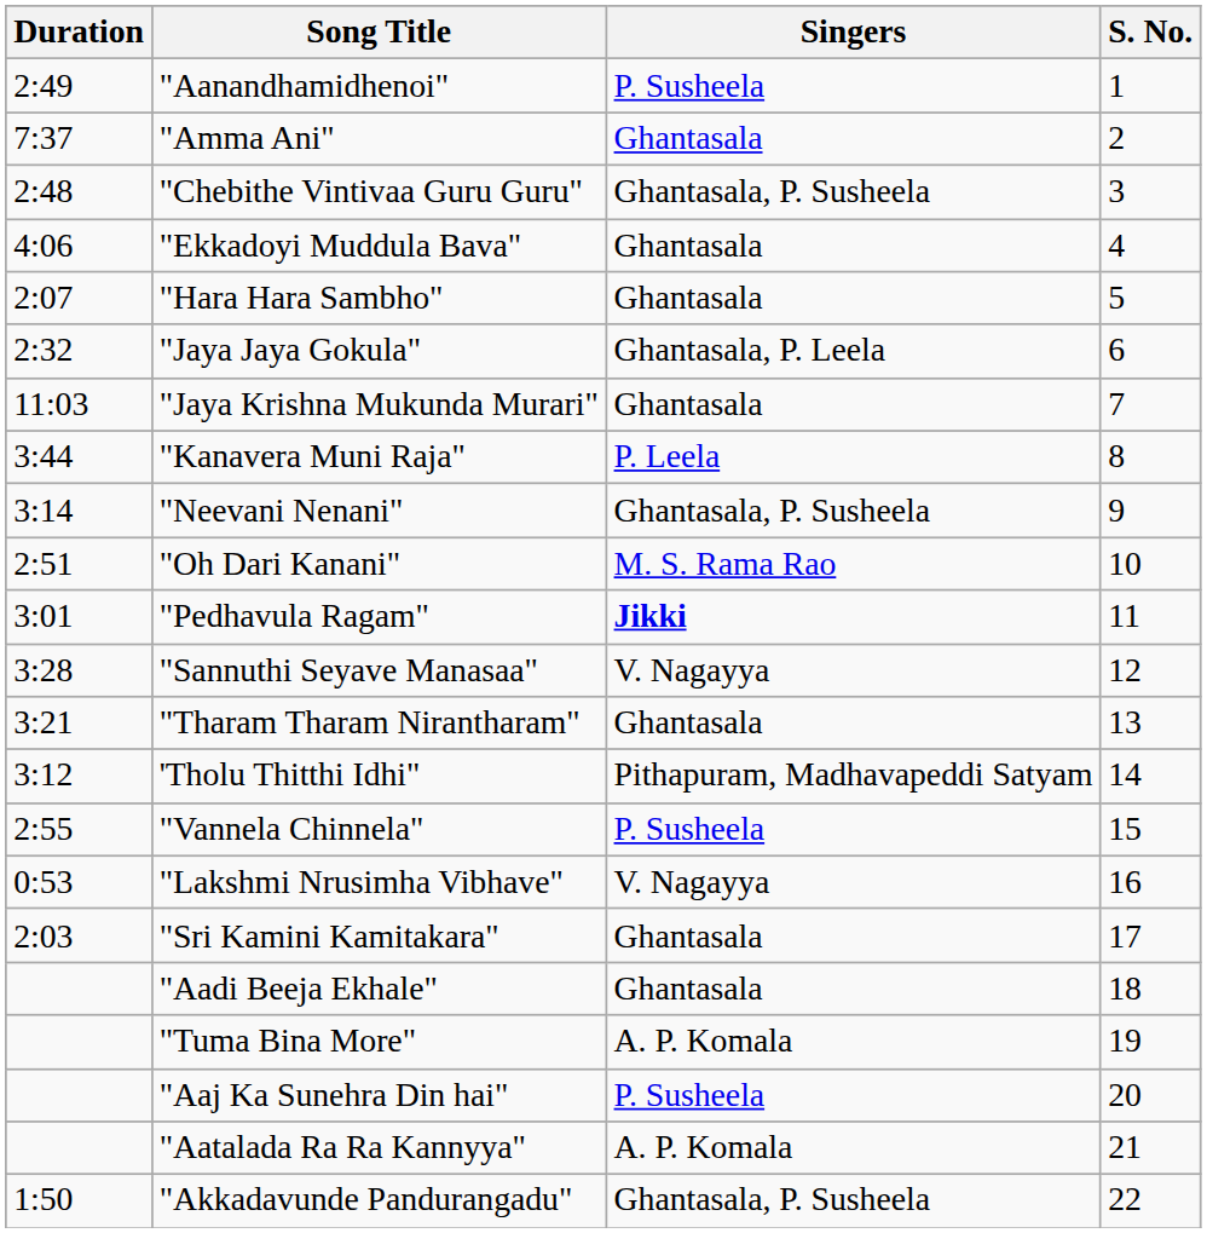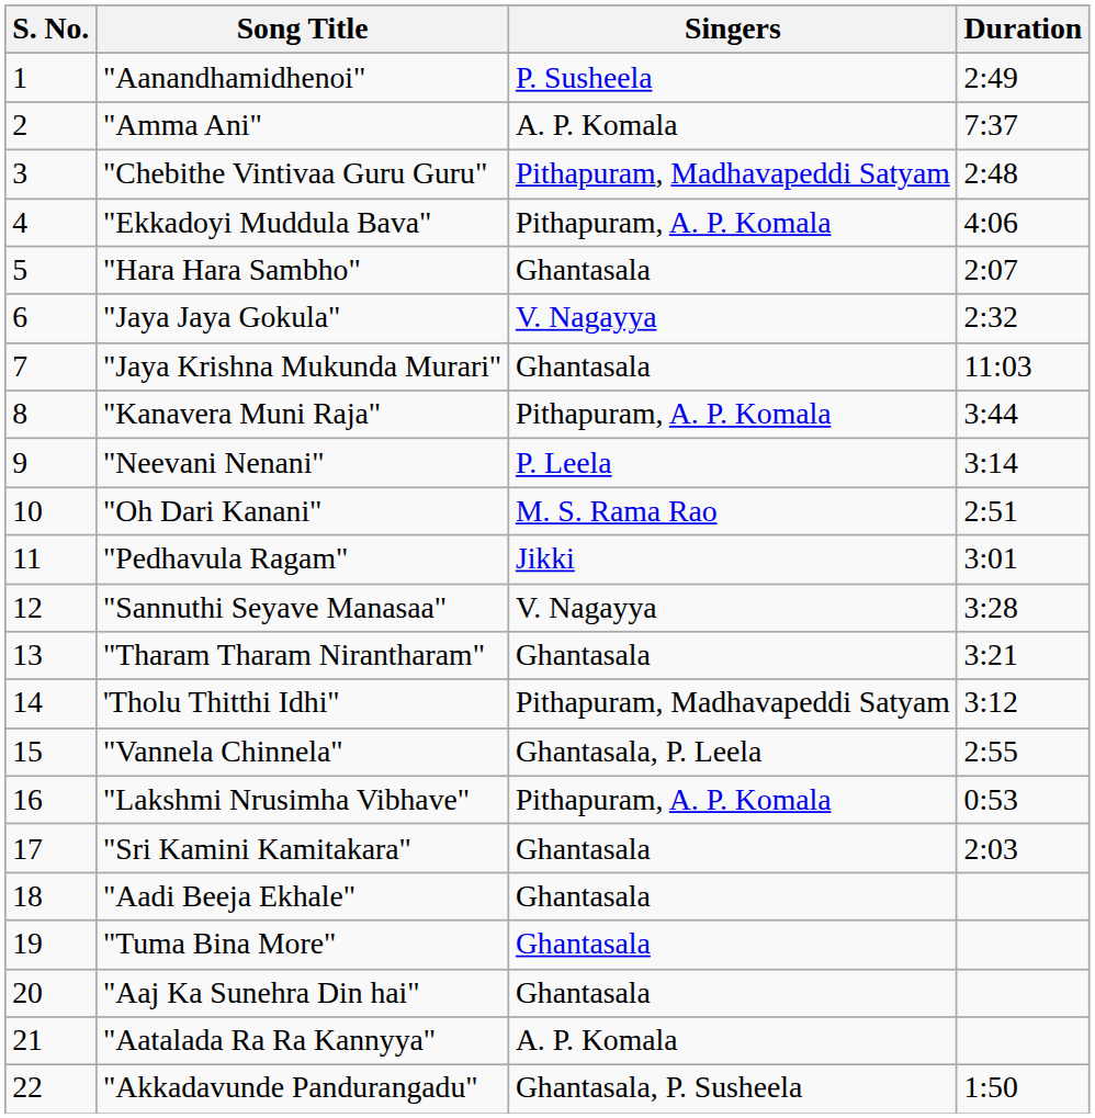 <table class="wikitable">
 <tr>
-<th>Duration</th>
+<th>S. No.</th>
 <th>Song Title</th>
 <th>Singers</th>
-<th>S. No.</th>
+<th>Duration</th>
 </tr>
 <tr>
-<td>2:49</td>
+<td>1</td>
 <td>"Aanandhamidhenoi"</td>
 <td><a href='#'>P. Susheela</a></td>
-<td>1</td>
+<td>2:49</td>
 </tr>
 <tr>
+<td>2</td>
+<td>"Amma Ani"</td>
+<td>A. P. Komala</td>
 <td>7:37</td>
-<td>"Amma Ani"</td>
-<td><a href='#'>Ghantasala</a></td>
-<td>2</td>
 </tr>
 <tr>
+<td>3</td>
+<td>"Chebithe Vintivaa Guru Guru"</td>
+<td><a href='#'>Pithapuram</a>, <a href='#'>Madhavapeddi Satyam</a></td>
 <td>2:48</td>
-<td>"Chebithe Vintivaa Guru Guru"</td>
-<td>Ghantasala, P. Susheela</td>
-<td>3</td>
 </tr>
 <tr>
+<td>4</td>
+<td>"Ekkadoyi Muddula Bava"</td>
+<td>Pithapuram, <a href='#'>A. P. Komala</a></td>
 <td>4:06</td>
-<td>"Ekkadoyi Muddula Bava"</td>
-<td>Ghantasala</td>
-<td>4</td>
 </tr>
 <tr>
-<td>2:07</td>
+<td>5</td>
 <td>"Hara Hara Sambho"</td>
 <td>Ghantasala</td>
-<td>5</td>
+<td>2:07</td>
 </tr>
 <tr>
+<td>6</td>
+<td>"Jaya Jaya Gokula"</td>
+<td><a href='#'>V. Nagayya</a></td>
 <td>2:32</td>
-<td>"Jaya Jaya Gokula"</td>
-<td>Ghantasala, P. Leela</td>
-<td>6</td>
 </tr>
 <tr>
-<td>11:03</td>
+<td>7</td>
 <td>"Jaya Krishna Mukunda Murari"</td>
 <td>Ghantasala</td>
-<td>7</td>
+<td>11:03</td>
 </tr>
 <tr>
+<td>8</td>
+<td>"Kanavera Muni Raja"</td>
+<td>Pithapuram, <a href='#'>A. P. Komala</a></td>
 <td>3:44</td>
-<td>"Kanavera Muni Raja"</td>
-<td><a href='#'>P. Leela</a></td>
-<td>8</td>
 </tr>
 <tr>
+<td>9</td>
+<td>"Neevani Nenani"</td>
+<td><a href='#'>P. Leela</a></td>
 <td>3:14</td>
-<td>"Neevani Nenani"</td>
-<td>Ghantasala, P. Susheela</td>
-<td>9</td>
 </tr>
 <tr>
-<td>2:51</td>
+<td>10</td>
 <td>"Oh Dari Kanani"</td>
 <td><a href='#'>M. S. Rama Rao</a></td>
-<td>10</td>
+<td>2:51</td>
 </tr>
 <tr>
+<td>11</td>
+<td>"Pedhavula Ragam"</td>
+<td><a href='#'>Jikki</a></td>
 <td>3:01</td>
-<td>"Pedhavula Ragam"</td>
-<td><strong><a href='#'>Jikki</a></strong></td>
-<td>11</td>
 </tr>
 <tr>
-<td>3:28</td>
+<td>12</td>
 <td>"Sannuthi Seyave Manasaa"</td>
 <td>V. Nagayya</td>
-<td>12</td>
+<td>3:28</td>
 </tr>
 <tr>
-<td>3:21</td>
+<td>13</td>
 <td>"Tharam Tharam Nirantharam"</td>
 <td>Ghantasala</td>
-<td>13</td>
+<td>3:21</td>
 </tr>
 <tr>
-<td>3:12</td>
+<td>14</td>
 <td>'Tholu Thitthi Idhi"</td>
 <td>Pithapuram, Madhavapeddi Satyam</td>
-<td>14</td>
+<td>3:12</td>
 </tr>
 <tr>
+<td>15</td>
+<td>"Vannela Chinnela"</td>
+<td>Ghantasala, P. Leela</td>
 <td>2:55</td>
-<td>"Vannela Chinnela"</td>
-<td><a href='#'>P. Susheela</a></td>
-<td>15</td>
 </tr>
 <tr>
+<td>16</td>
+<td>"Lakshmi Nrusimha Vibhave"</td>
+<td>Pithapuram, <a href='#'>A. P. Komala</a></td>
 <td>0:53</td>
-<td>"Lakshmi Nrusimha Vibhave"</td>
-<td>V. Nagayya</td>
-<td>16</td>
 </tr>
 <tr>
-<td>2:03</td>
+<td>17</td>
 <td>"Sri Kamini Kamitakara"</td>
 <td>Ghantasala</td>
-<td>17</td>
+<td>2:03</td>
 </tr>
 <tr>
-<td></td>
+<td>18</td>
 <td>"Aadi Beeja Ekhale"</td>
 <td>Ghantasala</td>
-<td>18</td>
+<td></td>
 </tr>
 <tr>
+<td>19</td>
+<td>"Tuma Bina More"</td>
+<td><a href='#'>Ghantasala</a></td>
 <td></td>
-<td>"Tuma Bina More"</td>
-<td>A. P. Komala</td>
-<td>19</td>
 </tr>
 <tr>
+<td>20</td>
+<td>"Aaj Ka Sunehra Din hai"</td>
+<td>Ghantasala</td>
 <td></td>
-<td>"Aaj Ka Sunehra Din hai"</td>
-<td><a href='#'>P. Susheela</a></td>
-<td>20</td>
 </tr>
 <tr>
-<td></td>
+<td>21</td>
 <td>"Aatalada Ra Ra Kannyya"</td>
 <td>A. P. Komala</td>
-<td>21</td>
+<td></td>
 </tr>
 <tr>
-<td>1:50</td>
+<td>22</td>
 <td>"Akkadavunde Pandurangadu"</td>
 <td>Ghantasala, P. Susheela</td>
-<td>22</td>
+<td>1:50</td>
 </tr>
 </table>
